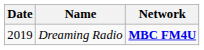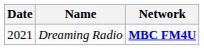 <table class="wikitable">
 <tr>
 <th>Date</th>
 <th>Name</th>
 <th>Network</th>
 </tr>
 <tr>
-<td align="center">2019</td>
+<td align="center">2021</td>
 <td align="center"><em>Dreaming Radio</em></td>
 <td align="center"><strong><a href='#'>MBC FM4U</a></strong></td>
 </tr>
 </table>
